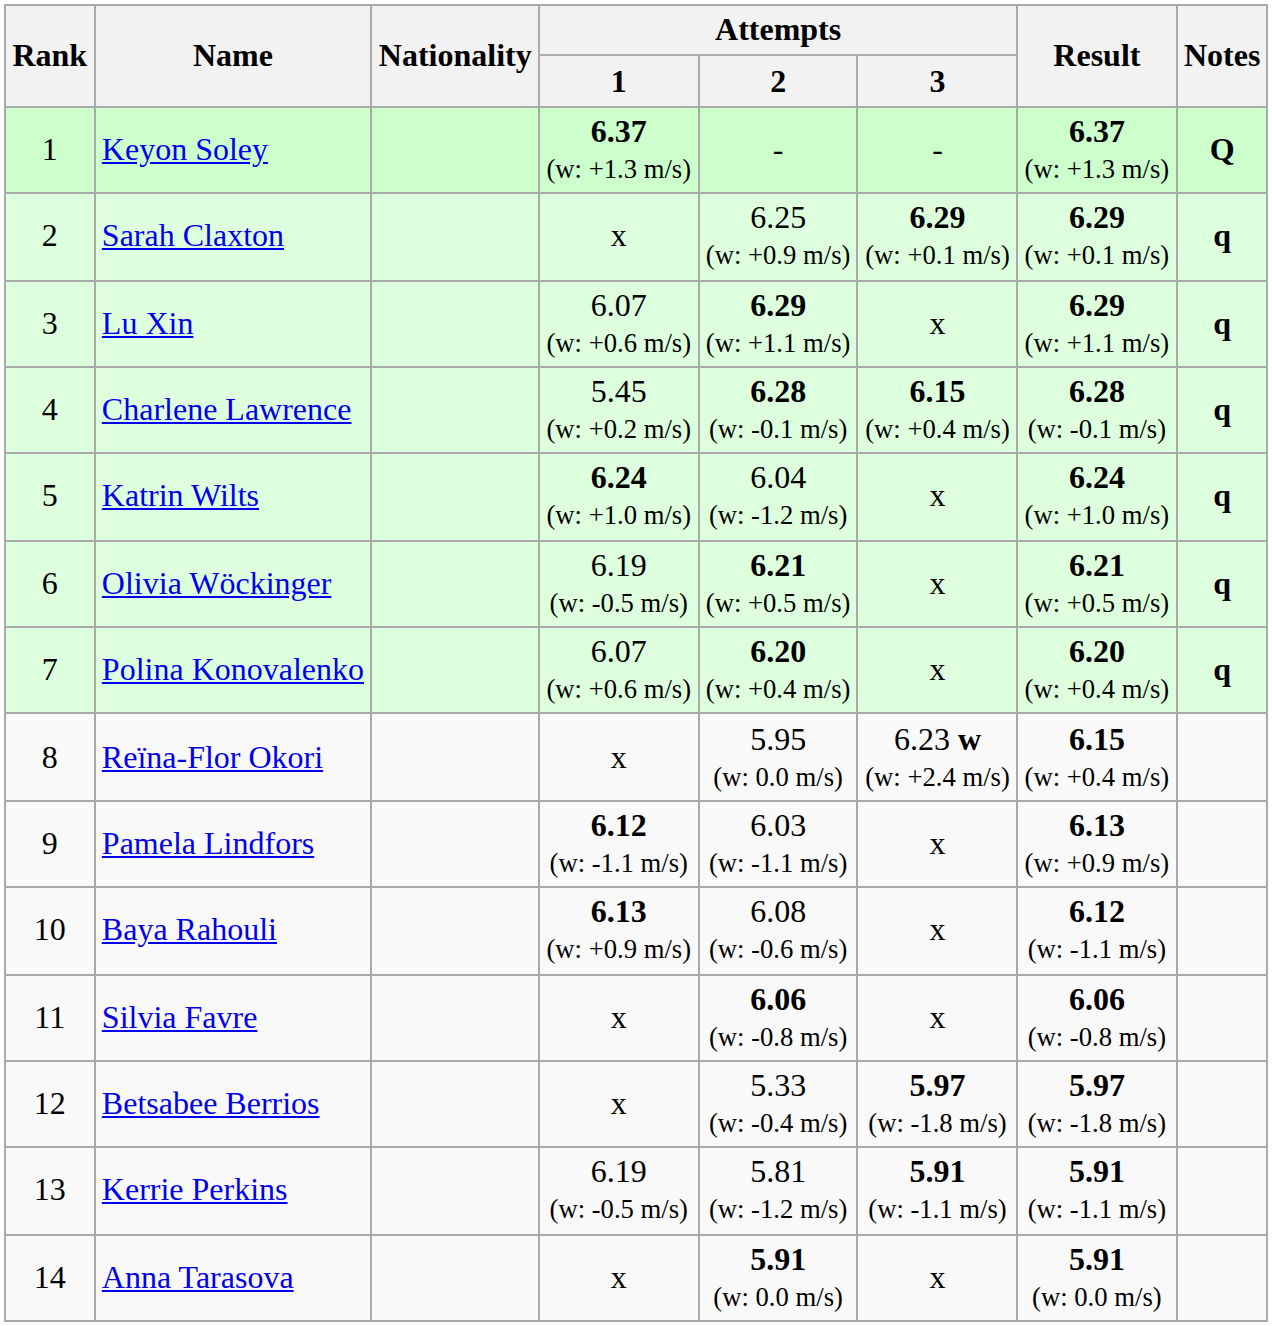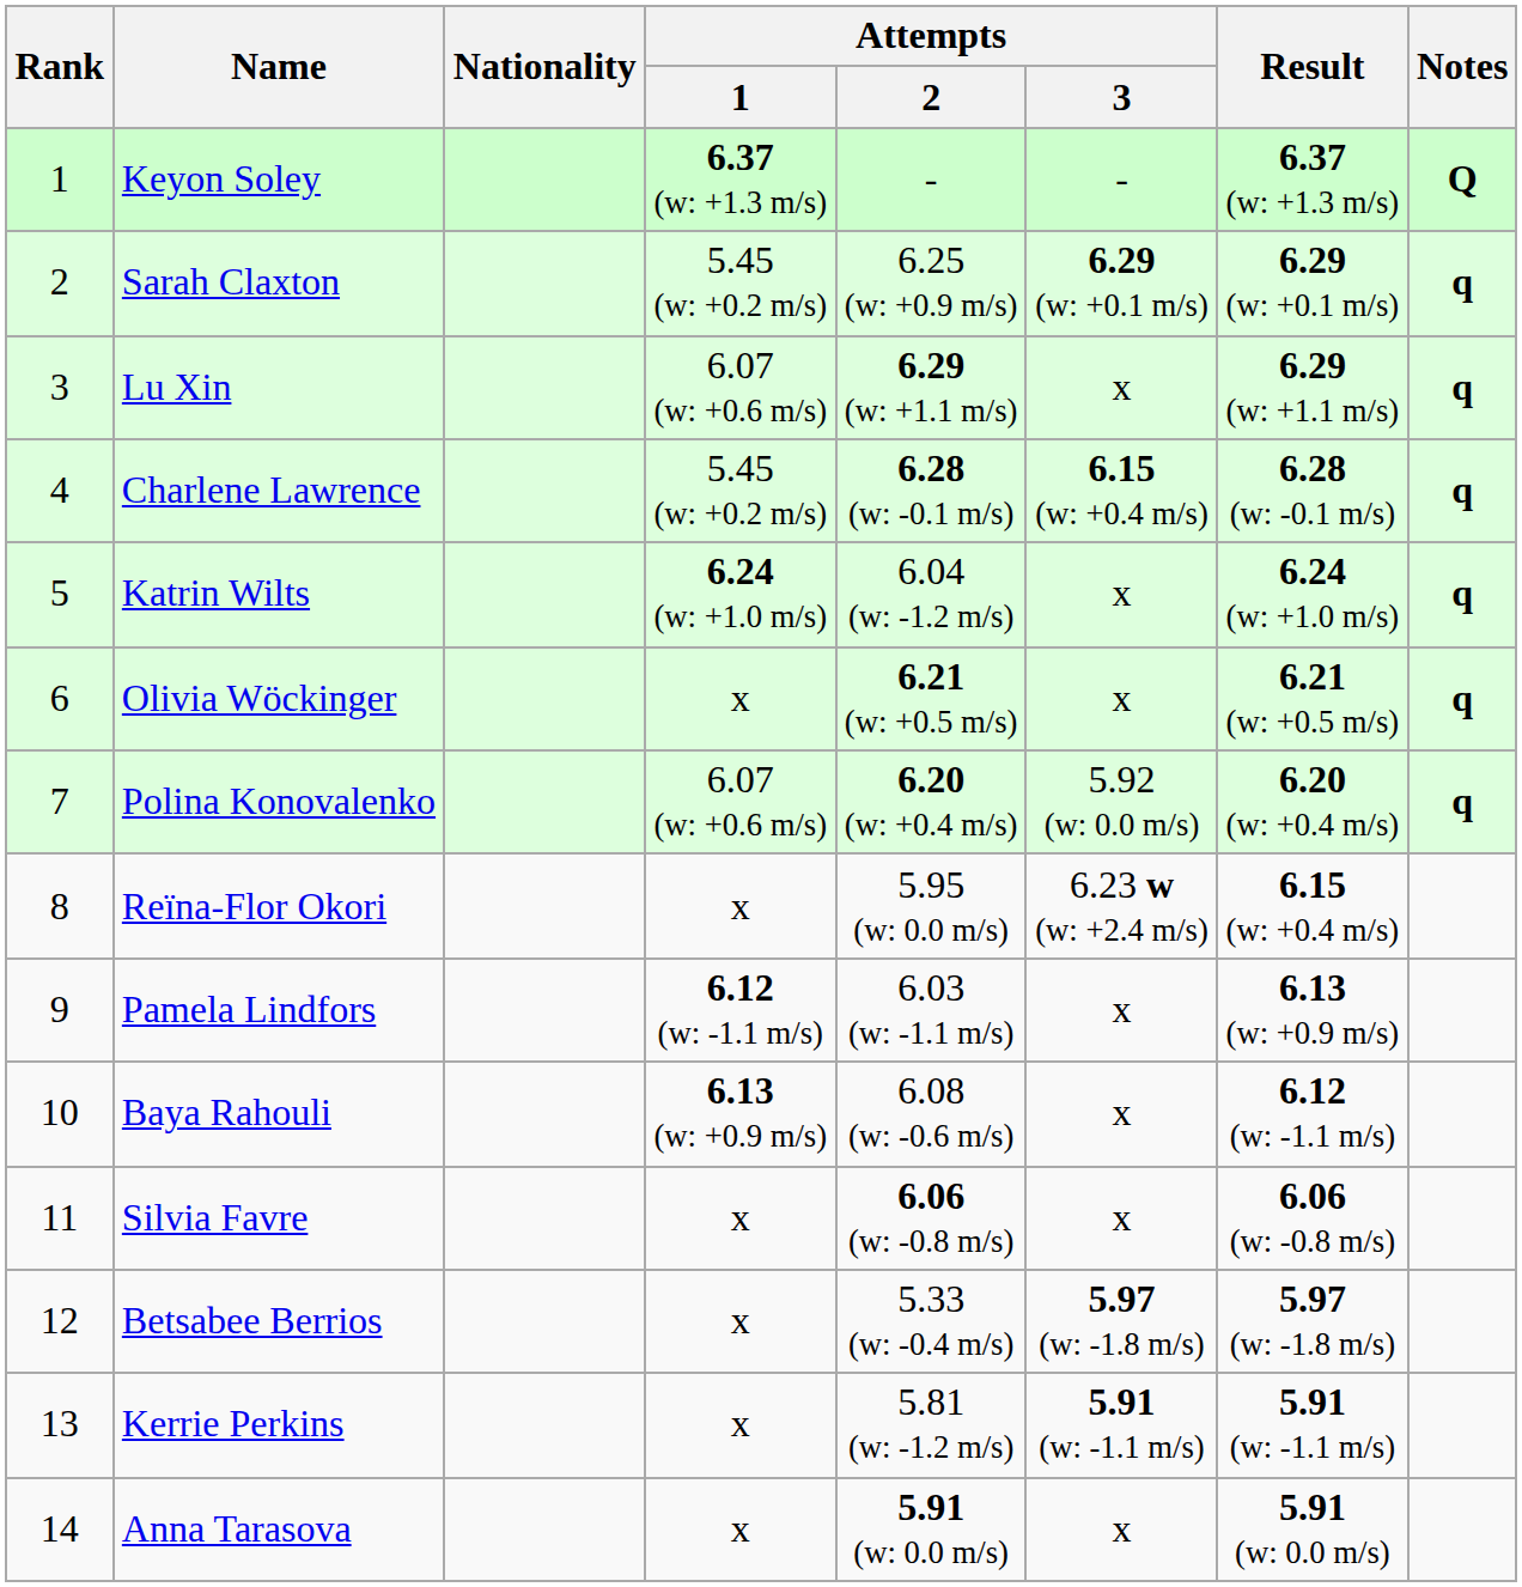 <table class="wikitable sortable" style="text-align:center">
 <tr>
 <th rowspan=2>Rank</th>
 <th rowspan=2>Name</th>
 <th rowspan=2>Nationality</th>
 <th colspan=3>Attempts</th>
 <th rowspan=2>Result</th>
 <th rowspan=2>Notes</th>
 </tr>
 <tr>
 <th>1</th>
 <th>2</th>
 <th>3</th>
 </tr>
 <tr bgcolor=ccffcc>
 <td>1</td>
 <td align=left><a href='#'>Keyon Soley</a></td>
 <td align=left></td>
 <td><strong>6.37</strong><br><small>(w: +1.3 m/s)</small></td>
 <td>-</td>
 <td>-</td>
 <td><strong>6.37</strong> <br><small>(w: +1.3 m/s)</small></td>
 <td><strong>Q</strong></td>
 </tr>
 <tr bgcolor=ddffdd>
 <td>2</td>
 <td align=left><a href='#'>Sarah Claxton</a></td>
 <td align=left></td>
-<td>x</td>
+<td>5.45<br><small>(w: +0.2 m/s)</small></td>
 <td>6.25<br><small>(w: +0.9 m/s)</small></td>
 <td><strong>6.29</strong><br><small>(w: +0.1 m/s)</small></td>
 <td><strong>6.29</strong> <br><small>(w: +0.1 m/s)</small></td>
 <td><strong>q</strong></td>
 </tr>
 <tr bgcolor=ddffdd>
 <td>3</td>
 <td align=left><a href='#'>Lu Xin</a></td>
 <td align=left></td>
 <td>6.07<br><small>(w: +0.6 m/s)</small></td>
 <td><strong>6.29</strong><br><small>(w: +1.1 m/s)</small></td>
 <td>x</td>
 <td><strong>6.29</strong> <br><small>(w: +1.1 m/s)</small></td>
 <td><strong>q</strong></td>
 </tr>
 <tr bgcolor=ddffdd>
 <td>4</td>
 <td align=left><a href='#'>Charlene Lawrence</a></td>
 <td align=left></td>
 <td>5.45<br><small>(w: +0.2 m/s)</small></td>
 <td><strong>6.28</strong><br><small>(w: -0.1 m/s)</small></td>
 <td><strong>6.15</strong><br><small>(w: +0.4 m/s)</small></td>
 <td><strong>6.28</strong> <br><small>(w: -0.1 m/s)</small></td>
 <td><strong>q</strong></td>
 </tr>
 <tr bgcolor=ddffdd>
 <td>5</td>
 <td align=left><a href='#'>Katrin Wilts</a></td>
 <td align=left></td>
 <td><strong>6.24</strong><br><small>(w: +1.0 m/s)</small></td>
 <td>6.04<br><small>(w: -1.2 m/s)</small></td>
 <td>x</td>
 <td><strong>6.24</strong> <br><small>(w: +1.0 m/s)</small></td>
 <td><strong>q</strong></td>
 </tr>
 <tr bgcolor=ddffdd>
 <td>6</td>
 <td align=left><a href='#'>Olivia Wöckinger</a></td>
 <td align=left></td>
-<td>6.19<br><small>(w: -0.5 m/s)</small></td>
+<td>x</td>
 <td><strong>6.21</strong><br><small>(w: +0.5 m/s)</small></td>
 <td>x</td>
 <td><strong>6.21</strong> <br><small>(w: +0.5 m/s)</small></td>
 <td><strong>q</strong></td>
 </tr>
 <tr bgcolor=ddffdd>
 <td>7</td>
 <td align=left><a href='#'>Polina Konovalenko</a></td>
 <td align=left></td>
 <td>6.07<br><small>(w: +0.6 m/s)</small></td>
 <td><strong>6.20</strong><br><small>(w: +0.4 m/s)</small></td>
-<td>x</td>
+<td>5.92<br><small>(w: 0.0 m/s)</small></td>
 <td><strong>6.20</strong> <br><small>(w: +0.4 m/s)</small></td>
 <td><strong>q</strong></td>
 </tr>
 <tr>
 <td>8</td>
 <td align=left><a href='#'>Reïna-Flor Okori</a></td>
 <td align=left></td>
 <td>x</td>
 <td>5.95<br><small>(w: 0.0 m/s)</small></td>
 <td>6.23 <strong>w</strong> <br><small>(w: +2.4 m/s)</small></td>
 <td><strong>6.15</strong> <br><small>(w: +0.4 m/s)</small></td>
 <td></td>
 </tr>
 <tr>
 <td>9</td>
 <td align=left><a href='#'>Pamela Lindfors</a></td>
 <td align=left></td>
 <td><strong>6.12</strong><br><small>(w: -1.1 m/s)</small></td>
 <td>6.03<br><small>(w: -1.1 m/s)</small></td>
 <td>x</td>
 <td><strong>6.13</strong> <br><small>(w: +0.9 m/s)</small></td>
 <td></td>
 </tr>
 <tr>
 <td>10</td>
 <td align=left><a href='#'>Baya Rahouli</a></td>
 <td align=left></td>
 <td><strong>6.13</strong><br><small>(w: +0.9 m/s)</small></td>
 <td>6.08<br><small>(w: -0.6 m/s)</small></td>
 <td>x</td>
 <td><strong>6.12</strong> <br><small>(w: -1.1 m/s)</small></td>
 <td></td>
 </tr>
 <tr>
 <td>11</td>
 <td align=left><a href='#'>Silvia Favre</a></td>
 <td align=left></td>
 <td>x</td>
 <td><strong>6.06</strong><br><small>(w: -0.8 m/s)</small></td>
 <td>x</td>
 <td><strong>6.06</strong> <br><small>(w: -0.8 m/s)</small></td>
 <td></td>
 </tr>
 <tr>
 <td>12</td>
 <td align=left><a href='#'>Betsabee Berrios</a></td>
 <td align=left></td>
 <td>x</td>
 <td>5.33<br><small>(w: -0.4 m/s)</small></td>
 <td><strong>5.97</strong><br><small>(w: -1.8 m/s)</small></td>
 <td><strong>5.97</strong> <br><small>(w: -1.8 m/s)</small></td>
 <td></td>
 </tr>
 <tr>
 <td>13</td>
 <td align=left><a href='#'>Kerrie Perkins</a></td>
 <td align=left></td>
-<td>6.19<br><small>(w: -0.5 m/s)</small></td>
+<td>x</td>
 <td>5.81<br><small>(w: -1.2 m/s)</small></td>
 <td><strong>5.91</strong><br><small>(w: -1.1 m/s)</small></td>
 <td><strong>5.91</strong> <br><small>(w: -1.1 m/s)</small></td>
 <td></td>
 </tr>
 <tr>
 <td>14</td>
 <td align=left><a href='#'>Anna Tarasova</a></td>
 <td align=left></td>
 <td>x</td>
 <td><strong>5.91</strong><br><small>(w: 0.0 m/s)</small></td>
 <td>x</td>
 <td><strong>5.91</strong> <br><small>(w: 0.0 m/s)</small></td>
 <td></td>
 </tr>
 </table>
